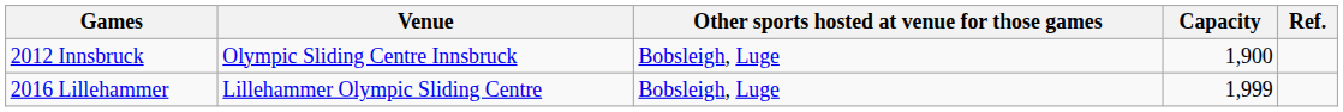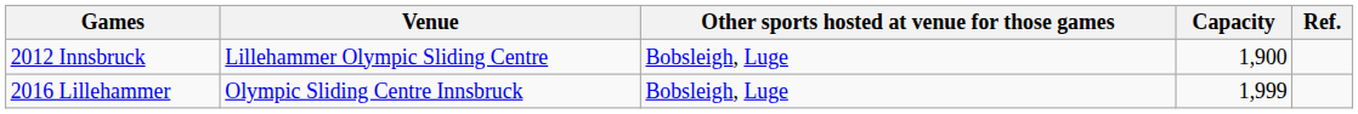 <table class="wikitable sortable" width="1000px">
 <tr>
 <th>Games</th>
 <th>Venue</th>
 <th>Other sports hosted at venue for those games</th>
 <th>Capacity</th>
 <th>Ref.</th>
 </tr>
 <tr>
 <td><a href='#'>2012 Innsbruck</a></td>
-<td><a href='#'>Olympic Sliding Centre Innsbruck</a></td>
+<td><a href='#'>Lillehammer Olympic Sliding Centre</a></td>
 <td><a href='#'>Bobsleigh</a>, <a href='#'>Luge</a></td>
 <td align="right">1,900</td>
 <td align="center"></td>
 </tr>
 <tr>
 <td><a href='#'>2016 Lillehammer</a></td>
-<td><a href='#'>Lillehammer Olympic Sliding Centre</a></td>
+<td><a href='#'>Olympic Sliding Centre Innsbruck</a></td>
 <td><a href='#'>Bobsleigh</a>, <a href='#'>Luge</a></td>
 <td align="right">1,999</td>
 <td align="center"></td>
 </tr>
 </table>
